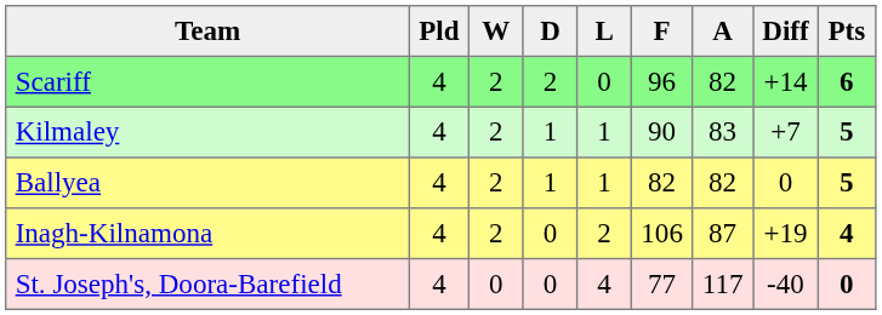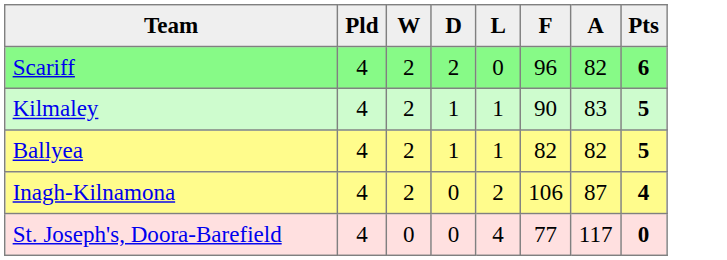 <table style=border-collapse:collapse border=1 cellspacing=0 cellpadding=5>
 <tr align=center bgcolor=#efefef>
 <th width=220>Team</th>
 <th width=20>Pld</th>
 <th width=20>W</th>
 <th width=20>D</th>
 <th width=20>L</th>
 <th width=20>F</th>
 <th width=20>A</th>
-<th width=20>Diff</th>
 <th width=20>Pts</th>
 </tr>
 <tr align=center style="background:#87FA87;">
 <td style="text-align:left;"> <a href='#'>Scariff</a></td>
 <td>4</td>
 <td>2</td>
 <td>2</td>
 <td>0</td>
 <td>96</td>
 <td>82</td>
-<td>+14</td>
 <td><strong>6</strong></td>
 </tr>
 <tr align=center style="background:#CEFCCE;">
 <td style="text-align:left;"> <a href='#'>Kilmaley</a></td>
 <td>4</td>
 <td>2</td>
 <td>1</td>
 <td>1</td>
 <td>90</td>
 <td>83</td>
-<td>+7</td>
 <td><strong>5</strong></td>
 </tr>
 <tr align=center style="background:#FFFC8C;">
 <td style="text-align:left;"> <a href='#'>Ballyea</a></td>
 <td>4</td>
 <td>2</td>
 <td>1</td>
 <td>1</td>
 <td>82</td>
 <td>82</td>
-<td>0</td>
 <td><strong>5</strong></td>
 </tr>
 <tr align=center style="background:#FFFC8C;">
 <td style="text-align:left;"> <a href='#'>Inagh-Kilnamona</a></td>
 <td>4</td>
 <td>2</td>
 <td>0</td>
 <td>2</td>
 <td>106</td>
 <td>87</td>
-<td>+19</td>
 <td><strong>4</strong></td>
 </tr>
 <tr align=center style="background:#FFE0E0;">
 <td style="text-align:left;"> <a href='#'>St. Joseph's, Doora-Barefield</a></td>
 <td>4</td>
 <td>0</td>
 <td>0</td>
 <td>4</td>
 <td>77</td>
 <td>117</td>
-<td>-40</td>
 <td><strong>0</strong></td>
 </tr>
 </table>
